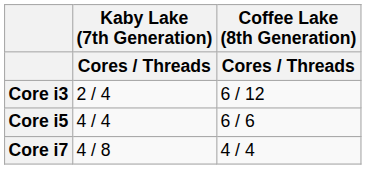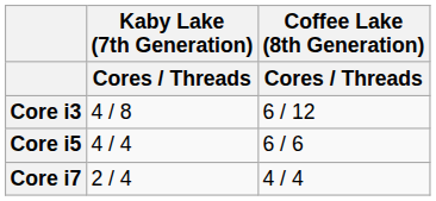 <table class="wikitable">
 <tr>
 <th></th>
 <th>Kaby Lake<br>(7th Generation)</th>
 <th>Coffee Lake<br>(8th Generation)</th>
 </tr>
 <tr>
 <th></th>
 <th>Cores / Threads</th>
 <th>Cores / Threads</th>
 </tr>
 <tr>
 <th>Core i3</th>
-<td>2 / 4</td>
+<td>4 / 8</td>
 <td>6 / 12</td>
 </tr>
 <tr>
 <th>Core i5</th>
 <td>4 / 4</td>
 <td>6 / 6</td>
 </tr>
 <tr>
 <th>Core i7</th>
-<td>4 / 8</td>
+<td>2 / 4</td>
 <td>4 / 4</td>
 </tr>
 </table>
